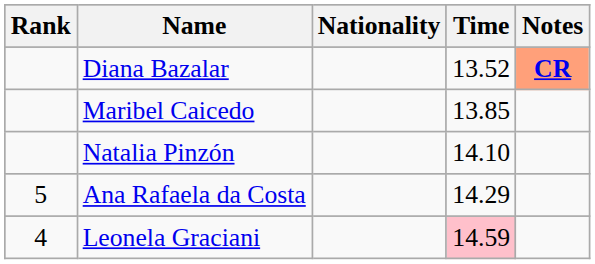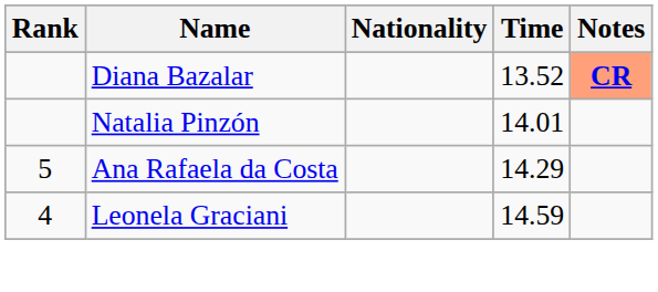 <table class="wikitable sortable" style="text-align:center;font-size:95%">
 <tr>
 <th>Rank</th>
 <th>Name</th>
 <th>Nationality</th>
 <th>Time</th>
 <th>Notes</th>
 </tr>
 <tr>
 <td></td>
 <td align=left><a href='#'>Diana Bazalar</a></td>
 <td align=left></td>
 <td>13.52</td>
 <td style="background: lightsalmon;"><strong><a href='#'>CR</a></strong></td>
 </tr>
 <tr>
 <td></td>
-<td align=left><a href='#'>Maribel Caicedo</a></td>
-<td align=left></td>
-<td>13.85</td>
-<td></td>
-</tr>
-<tr>
-<td></td>
 <td align=left><a href='#'>Natalia Pinzón</a></td>
 <td align=left></td>
-<td>14.10</td>
+<td>14.01</td>
 <td></td>
 </tr>
 <tr>
 <td>5</td>
 <td align=left><a href='#'>Ana Rafaela da Costa</a></td>
 <td align=left></td>
 <td>14.29</td>
 <td></td>
 </tr>
 <tr>
 <td>4</td>
 <td align=left><a href='#'>Leonela Graciani</a></td>
 <td align=left></td>
-<td style="background: pink;">14.59</td>
+<td>14.59</td>
 <td></td>
 </tr>
 </table>
